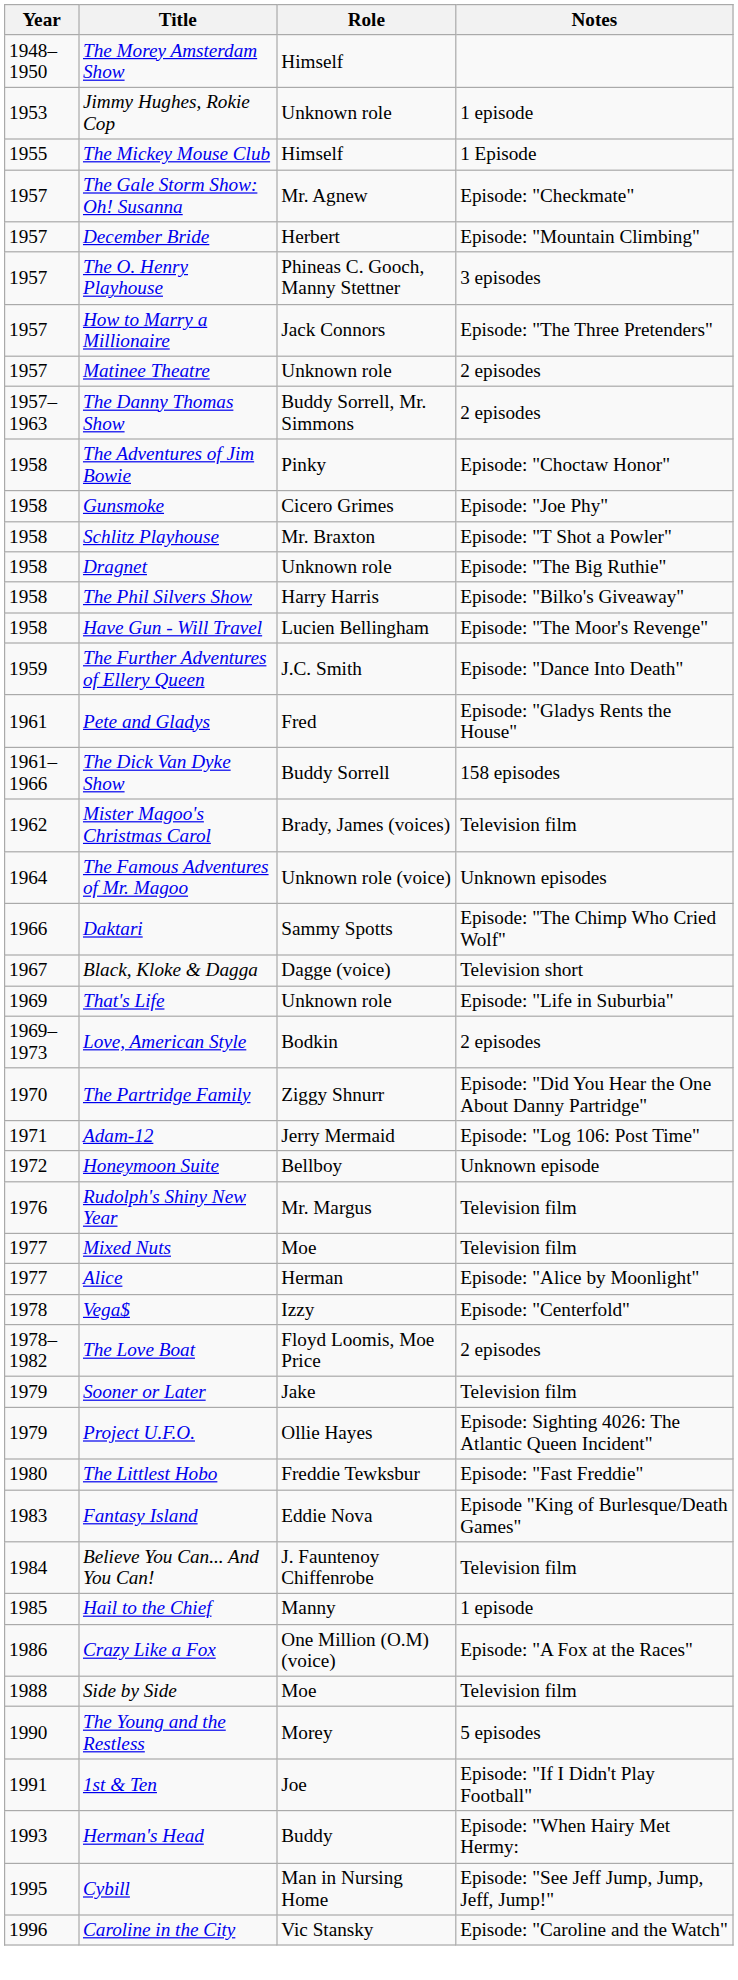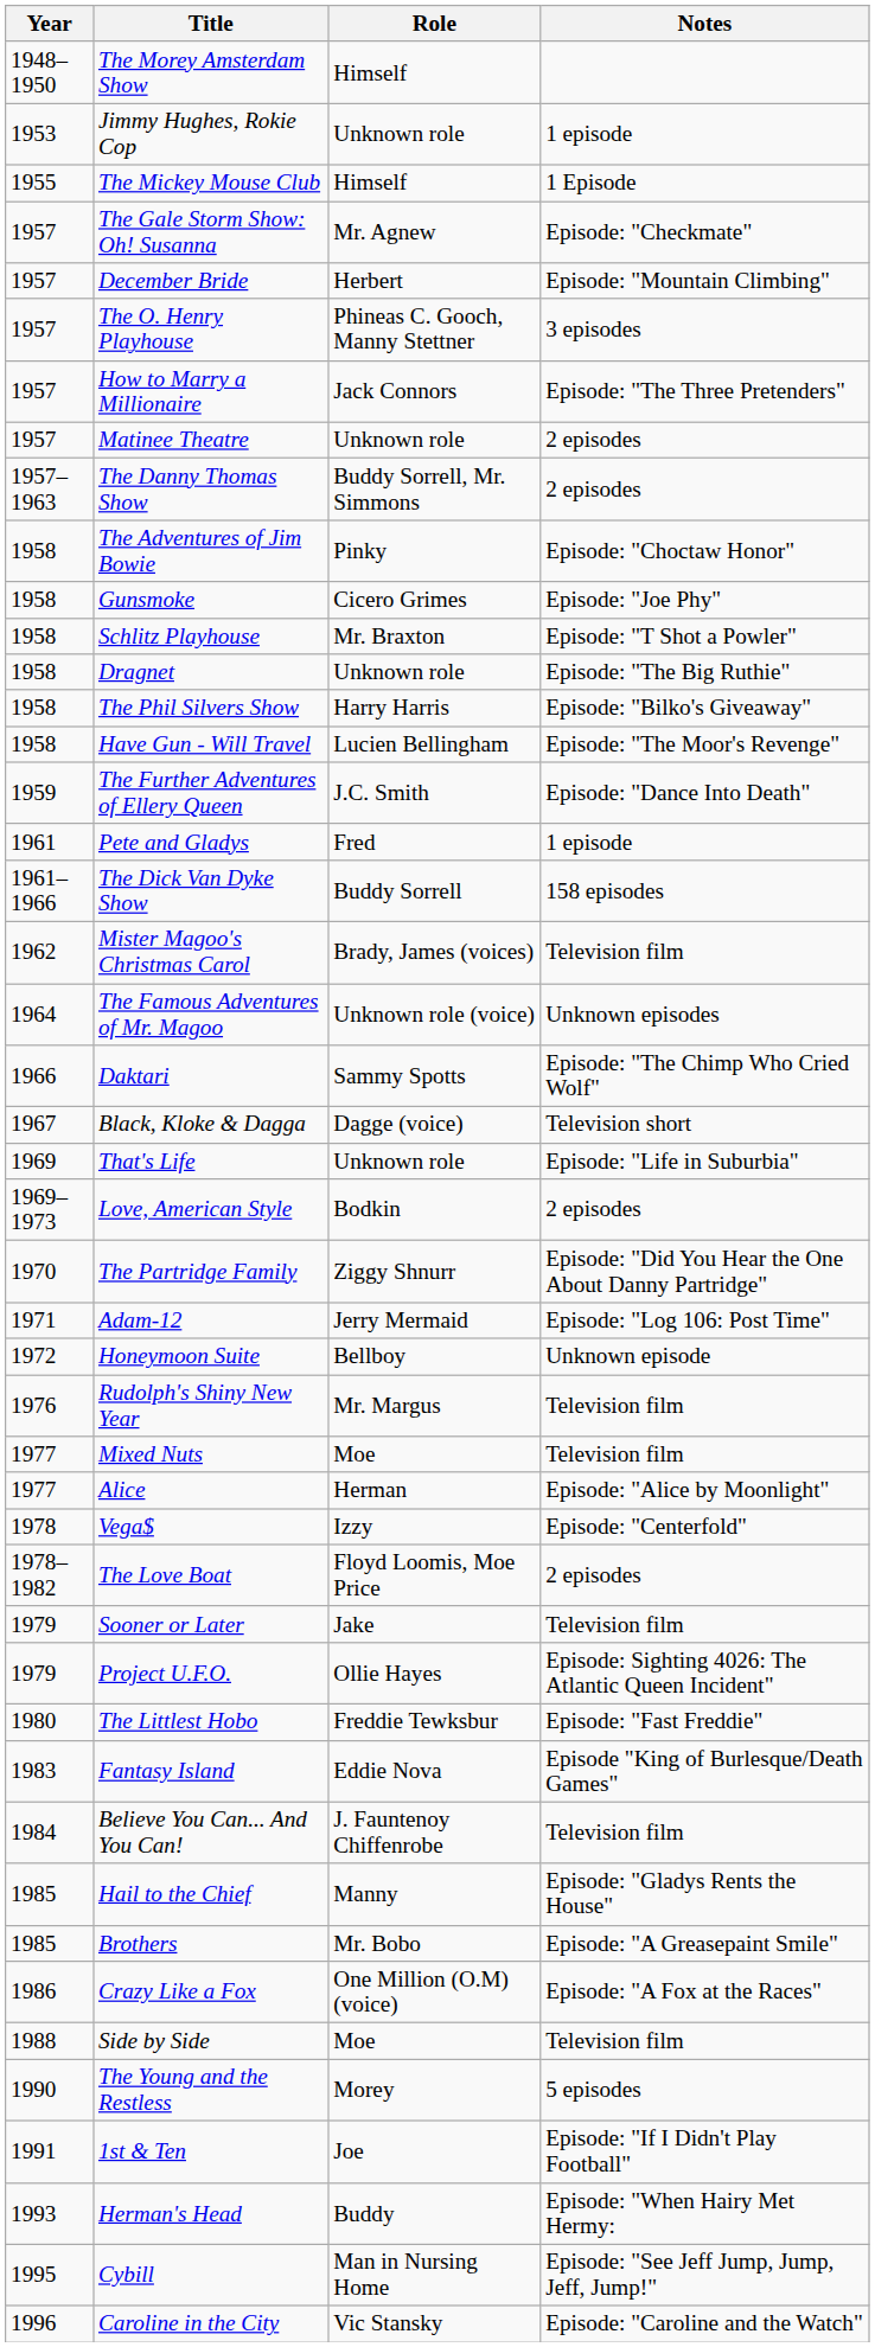 <table class="wikitable sortable">
 <tr>
 <th>Year</th>
 <th>Title</th>
 <th>Role</th>
 <th class="unsortable">Notes</th>
 </tr>
 <tr>
 <td>1948–1950</td>
 <td><em><a href='#'>The Morey Amsterdam Show</a></em></td>
 <td>Himself</td>
 <td></td>
 </tr>
 <tr>
 <td>1953</td>
 <td><em>Jimmy Hughes, Rokie Cop</em></td>
 <td>Unknown role</td>
 <td>1 episode</td>
 </tr>
 <tr>
 <td>1955</td>
 <td><em><a href='#'>The Mickey Mouse Club</a></em></td>
 <td>Himself</td>
 <td>1 Episode</td>
 </tr>
 <tr>
 <td>1957</td>
 <td><em><a href='#'>The Gale Storm Show: Oh! Susanna</a></em></td>
 <td>Mr. Agnew</td>
 <td>Episode: "Checkmate"</td>
 </tr>
 <tr>
 <td>1957</td>
 <td><em><a href='#'>December Bride</a></em></td>
 <td>Herbert</td>
 <td>Episode: "Mountain Climbing"</td>
 </tr>
 <tr>
 <td>1957</td>
 <td><em><a href='#'>The O. Henry Playhouse</a></em></td>
 <td>Phineas C. Gooch, Manny Stettner</td>
 <td>3 episodes</td>
 </tr>
 <tr>
 <td>1957</td>
 <td><em><a href='#'>How to Marry a Millionaire</a></em></td>
 <td>Jack Connors</td>
 <td>Episode: "The Three Pretenders"</td>
 </tr>
 <tr>
 <td>1957</td>
 <td><em><a href='#'>Matinee Theatre</a></em></td>
 <td>Unknown role</td>
 <td>2 episodes</td>
 </tr>
 <tr>
 <td>1957–1963</td>
 <td><em><a href='#'>The Danny Thomas Show</a></em></td>
 <td>Buddy Sorrell, Mr. Simmons</td>
 <td>2 episodes</td>
 </tr>
 <tr>
 <td>1958</td>
 <td><em><a href='#'>The Adventures of Jim Bowie</a></em></td>
 <td>Pinky</td>
 <td>Episode: "Choctaw Honor"</td>
 </tr>
 <tr>
 <td>1958</td>
 <td><em><a href='#'>Gunsmoke</a></em></td>
 <td>Cicero Grimes</td>
 <td>Episode: "Joe Phy"</td>
 </tr>
 <tr>
 <td>1958</td>
 <td><em><a href='#'>Schlitz Playhouse</a></em></td>
 <td>Mr. Braxton</td>
 <td>Episode: "T Shot a Powler"</td>
 </tr>
 <tr>
 <td>1958</td>
 <td><em><a href='#'>Dragnet</a></em></td>
 <td>Unknown role</td>
 <td>Episode: "The Big Ruthie"</td>
 </tr>
 <tr>
 <td>1958</td>
 <td><em><a href='#'>The Phil Silvers Show</a></em></td>
 <td>Harry Harris</td>
 <td>Episode: "Bilko's Giveaway"</td>
 </tr>
 <tr>
 <td>1958</td>
 <td><em><a href='#'>Have Gun - Will Travel</a></em></td>
 <td>Lucien Bellingham</td>
 <td>Episode: "The Moor's Revenge"</td>
 </tr>
 <tr>
 <td>1959</td>
 <td><em><a href='#'>The Further Adventures of Ellery Queen</a></em></td>
 <td>J.C. Smith</td>
 <td>Episode: "Dance Into Death"</td>
 </tr>
 <tr>
 <td>1961</td>
 <td><em><a href='#'>Pete and Gladys</a></em></td>
 <td>Fred</td>
-<td>Episode: "Gladys Rents the House"</td>
+<td>1 episode</td>
 </tr>
 <tr>
 <td>1961–1966</td>
 <td><em><a href='#'>The Dick Van Dyke Show</a></em></td>
 <td>Buddy Sorrell</td>
 <td>158 episodes</td>
 </tr>
 <tr>
 <td>1962</td>
 <td><em><a href='#'>Mister Magoo's Christmas Carol</a></em></td>
 <td>Brady, James (voices)</td>
 <td>Television film</td>
 </tr>
 <tr>
 <td>1964</td>
 <td><em><a href='#'>The Famous Adventures of Mr. Magoo</a></em></td>
 <td>Unknown role (voice)</td>
 <td>Unknown episodes</td>
 </tr>
 <tr>
 <td>1966</td>
 <td><em><a href='#'>Daktari</a></em></td>
 <td>Sammy Spotts</td>
 <td>Episode: "The Chimp Who Cried Wolf"</td>
 </tr>
 <tr>
 <td>1967</td>
 <td><em>Black, Kloke & Dagga</em></td>
 <td>Dagge (voice)</td>
 <td>Television short</td>
 </tr>
 <tr>
 <td>1969</td>
 <td><em><a href='#'>That's Life</a></em></td>
 <td>Unknown role</td>
 <td>Episode: "Life in Suburbia"</td>
 </tr>
 <tr>
 <td>1969–1973</td>
 <td><em><a href='#'>Love, American Style</a></em></td>
 <td>Bodkin</td>
 <td>2 episodes</td>
 </tr>
 <tr>
 <td>1970</td>
 <td><em><a href='#'>The Partridge Family</a></em></td>
 <td>Ziggy Shnurr</td>
 <td>Episode: "Did You Hear the One About Danny Partridge"</td>
 </tr>
 <tr>
 <td>1971</td>
 <td><em><a href='#'>Adam-12</a></em></td>
 <td>Jerry Mermaid</td>
 <td>Episode: "Log 106: Post Time"</td>
 </tr>
 <tr>
 <td>1972</td>
 <td><em><a href='#'>Honeymoon Suite</a></em></td>
 <td>Bellboy</td>
 <td>Unknown episode</td>
 </tr>
 <tr>
 <td>1976</td>
 <td><em><a href='#'>Rudolph's Shiny New Year</a></em></td>
 <td>Mr. Margus</td>
 <td>Television film</td>
 </tr>
 <tr>
 <td>1977</td>
 <td><em><a href='#'>Mixed Nuts</a></em></td>
 <td>Moe</td>
 <td>Television film</td>
 </tr>
 <tr>
 <td>1977</td>
 <td><em><a href='#'>Alice</a></em></td>
 <td>Herman</td>
 <td>Episode: "Alice by Moonlight"</td>
 </tr>
 <tr>
 <td>1978</td>
 <td><em><a href='#'>Vega$</a></em></td>
 <td>Izzy</td>
 <td>Episode: "Centerfold"</td>
 </tr>
 <tr>
 <td>1978–1982</td>
 <td><em><a href='#'>The Love Boat</a></em></td>
 <td>Floyd Loomis, Moe Price</td>
 <td>2 episodes</td>
 </tr>
 <tr>
 <td>1979</td>
 <td><em><a href='#'>Sooner or Later</a></em></td>
 <td>Jake</td>
 <td>Television film</td>
 </tr>
 <tr>
 <td>1979</td>
 <td><em><a href='#'>Project U.F.O.</a></em></td>
 <td>Ollie Hayes</td>
 <td>Episode: Sighting 4026: The Atlantic Queen Incident"</td>
 </tr>
 <tr>
 <td>1980</td>
 <td><em><a href='#'>The Littlest Hobo</a></em></td>
 <td>Freddie Tewksbur</td>
 <td>Episode: "Fast Freddie"</td>
 </tr>
 <tr>
 <td>1983</td>
 <td><em><a href='#'>Fantasy Island</a></em></td>
 <td>Eddie Nova</td>
 <td>Episode "King of Burlesque/Death Games"</td>
 </tr>
 <tr>
 <td>1984</td>
 <td><em>Believe You Can... And You Can!</em></td>
 <td>J. Fauntenoy Chiffenrobe</td>
 <td>Television film</td>
 </tr>
 <tr>
 <td>1985</td>
 <td><em><a href='#'>Hail to the Chief</a></em></td>
 <td>Manny</td>
-<td>1 episode</td>
+<td>Episode: "Gladys Rents the House"</td>
+</tr>
+<tr>
+<td>1985</td>
+<td><em><a href='#'>Brothers</a></em></td>
+<td>Mr. Bobo</td>
+<td>Episode: "A Greasepaint Smile"</td>
 </tr>
 <tr>
 <td>1986</td>
 <td><em><a href='#'>Crazy Like a Fox</a></em></td>
 <td>One Million (O.M) (voice)</td>
 <td>Episode: "A Fox at the Races"</td>
 </tr>
 <tr>
 <td>1988</td>
 <td><em>Side by Side</em></td>
 <td>Moe</td>
 <td>Television film</td>
 </tr>
 <tr>
 <td>1990</td>
 <td><em><a href='#'>The Young and the Restless</a></em></td>
 <td>Morey</td>
 <td>5 episodes</td>
 </tr>
 <tr>
 <td>1991</td>
 <td><em><a href='#'>1st & Ten</a></em></td>
 <td>Joe</td>
 <td>Episode: "If I Didn't Play Football"</td>
 </tr>
 <tr>
 <td>1993</td>
 <td><em><a href='#'>Herman's Head</a></em></td>
 <td>Buddy</td>
 <td>Episode: "When Hairy Met Hermy:</td>
 </tr>
 <tr>
 <td>1995</td>
 <td><em><a href='#'>Cybill</a></em></td>
 <td>Man in Nursing Home</td>
 <td>Episode: "See Jeff Jump, Jump, Jeff, Jump!"</td>
 </tr>
 <tr>
 <td>1996</td>
 <td><em><a href='#'>Caroline in the City</a></em></td>
 <td>Vic Stansky</td>
 <td>Episode: "Caroline and the Watch"</td>
 </tr>
 </table>
